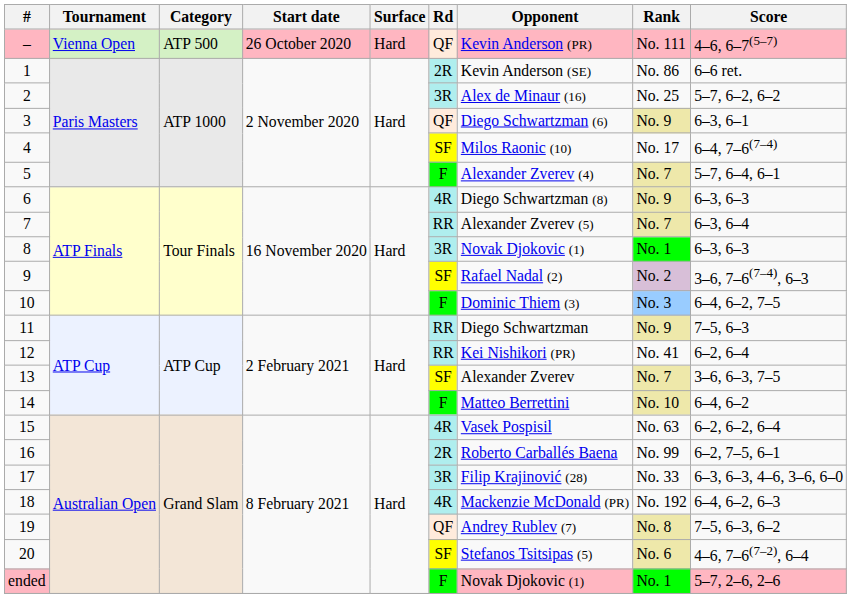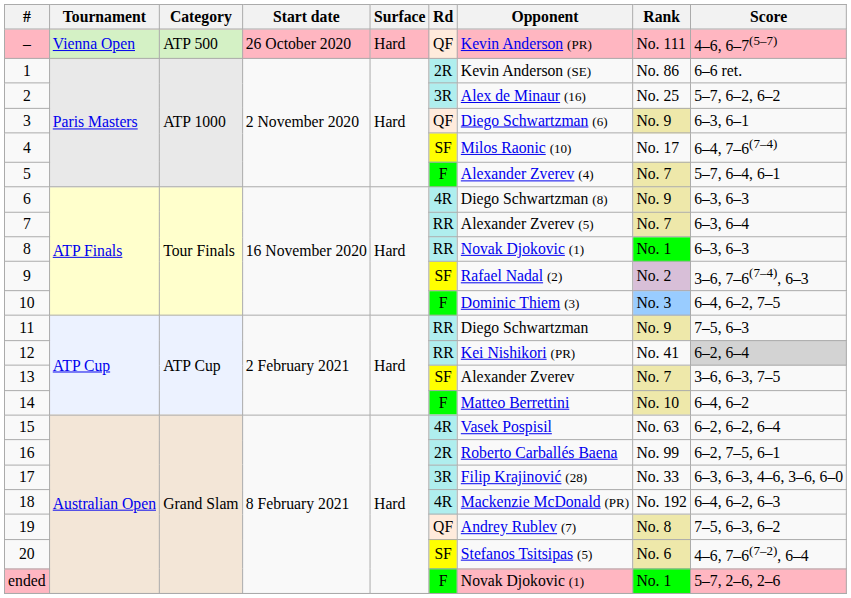 <table class="wikitable sortable">
 <tr>
 <th>#</th>
 <th>Tournament</th>
 <th>Category</th>
 <th>Start date</th>
 <th>Surface</th>
 <th>Rd</th>
 <th>Opponent</th>
 <th>Rank</th>
 <th scope="col" class="unsortable">Score</th>
 </tr>
 <tr bgcolor=lightpink>
 <td align=center>–</td>
 <td bgcolor=D4F1C5><a href='#'>Vienna Open</a></td>
 <td bgcolor=D4F1C5>ATP 500</td>
 <td>26 October 2020</td>
 <td>Hard</td>
 <td align=center style="background:#ffebdc;">QF</td>
 <td> <a href='#'>Kevin Anderson</a> <small>(PR)</small></td>
 <td align=left>No. 111</td>
 <td>4–6, 6–7<sup>(5–7)</sup></td>
 </tr>
 <tr>
 <td align=center>1</td>
 <td bgcolor=e9e9e9 rowspan=5><a href='#'>Paris Masters</a></td>
 <td bgcolor=e9e9e9 rowspan=5>ATP 1000</td>
 <td rowspan=5>2 November 2020</td>
 <td rowspan=5>Hard</td>
 <td align=center style="background:#afeeee;">2R</td>
 <td> Kevin Anderson <small>(SE)</small></td>
 <td align=left>No. 86</td>
 <td>6–6 ret.</td>
 </tr>
 <tr>
 <td align=center>2</td>
 <td align=center style="background:#afeeee;">3R</td>
 <td> <a href='#'>Alex de Minaur</a> <small>(16)</small></td>
 <td align=left>No. 25</td>
 <td>5–7, 6–2, 6–2</td>
 </tr>
 <tr>
 <td align=center>3</td>
 <td align=center style="background:#ffebdc;">QF</td>
 <td> <a href='#'>Diego Schwartzman</a> <small>(6)</small></td>
 <td align=left bgcolor=EEE8AA>No. 9</td>
 <td>6–3, 6–1</td>
 </tr>
 <tr>
 <td align=center>4</td>
 <td align=center style="background:yellow;">SF</td>
 <td> <a href='#'>Milos Raonic</a> <small>(10)</small></td>
 <td align=left>No. 17</td>
 <td>6–4, 7–6<sup>(7–4)</sup></td>
 </tr>
 <tr>
 <td align=center>5</td>
 <td align=center style="background:lime;">F</td>
 <td> <a href='#'>Alexander Zverev</a> <small>(4)</small></td>
 <td align=left bgcolor=EEE8AA>No. 7</td>
 <td>5–7, 6–4, 6–1</td>
 </tr>
 <tr>
 <td align=center>6</td>
 <td bgcolor=#ffffcc rowspan=5><a href='#'>ATP Finals</a></td>
 <td bgcolor=#ffffcc  rowspan=5>Tour Finals</td>
 <td rowspan=5>16 November 2020</td>
 <td rowspan=5>Hard</td>
 <td align=center style="background:#afeeee;">4R</td>
 <td> Diego Schwartzman <small>(8)</small></td>
 <td align=left bgcolor=EEE8AA>No. 9</td>
 <td>6–3, 6–3</td>
 </tr>
 <tr>
 <td align=center>7</td>
 <td align=center style="background:#afeeee;">RR</td>
 <td> Alexander Zverev <small>(5)</small></td>
 <td align=left bgcolor=EEE8AA>No. 7</td>
 <td>6–3, 6–4</td>
 </tr>
 <tr>
 <td align=center>8</td>
-<td align=center style="background:#afeeee;">3R</td>
+<td align=center style="background:#afeeee;">RR</td>
 <td> <a href='#'>Novak Djokovic</a> <small>(1)</small></td>
 <td align=left bgcolor=lime>No. 1</td>
 <td>6–3, 6–3</td>
 </tr>
 <tr>
 <td align=center>9</td>
 <td align=center style="background:yellow;">SF</td>
 <td> <a href='#'>Rafael Nadal</a> <small>(2)</small></td>
 <td align=left bgcolor=thistle>No. 2</td>
 <td>3–6, 7–6<sup>(7–4)</sup>, 6–3</td>
 </tr>
 <tr>
 <td align=center>10</td>
 <td align=center style="background:lime;">F</td>
 <td> <a href='#'>Dominic Thiem</a> <small>(3)</small></td>
 <td align=left bgcolor=99ccff>No. 3</td>
 <td>6–4, 6–2, 7–5</td>
 </tr>
 <tr>
 <td align=center>11</td>
 <td bgcolor=ECF2FF rowspan=4><a href='#'>ATP Cup</a></td>
 <td bgcolor=ECF2FF  rowspan=4>ATP Cup</td>
 <td rowspan=4>2 February 2021</td>
 <td rowspan=4>Hard</td>
 <td align=center style="background:#afeeee;">RR</td>
 <td> Diego Schwartzman</td>
 <td align=left bgcolor=EEE8AA>No. 9</td>
 <td>7–5, 6–3</td>
 </tr>
 <tr>
 <td align=center>12</td>
 <td align=center style="background:#afeeee;">RR</td>
 <td> <a href='#'>Kei Nishikori</a> <small>(PR)</small></td>
 <td align=left>No. 41</td>
-<td>6–2, 6–4</td>
+<td style="background: lightgrey;">6–2, 6–4</td>
 </tr>
 <tr>
 <td align=center>13</td>
 <td align=center style="background:yellow;">SF</td>
 <td> Alexander Zverev</td>
 <td align=left bgcolor=EEE8AA>No. 7</td>
 <td>3–6, 6–3, 7–5</td>
 </tr>
 <tr>
 <td align=center>14</td>
 <td align=center style="background:lime;">F</td>
 <td> <a href='#'>Matteo Berrettini</a></td>
 <td align=left bgcolor=EEE8AA>No. 10</td>
 <td>6–4, 6–2</td>
 </tr>
 <tr>
 <td align=center>15</td>
 <td bgcolor=f3e6d7 rowspan=7><a href='#'>Australian Open</a></td>
 <td bgcolor=f3e6d7 rowspan=7>Grand Slam</td>
 <td rowspan=7>8 February 2021</td>
 <td rowspan=7>Hard</td>
 <td align=center style="background:#afeeee;">4R</td>
 <td> <a href='#'>Vasek Pospisil</a></td>
 <td align=left>No. 63</td>
 <td>6–2, 6–2, 6–4</td>
 </tr>
 <tr>
 <td align=center>16</td>
 <td align=center style="background:#afeeee;">2R</td>
 <td> <a href='#'>Roberto Carballés Baena</a></td>
 <td align=left>No. 99</td>
 <td>6–2, 7–5, 6–1</td>
 </tr>
 <tr>
 <td align=center>17</td>
 <td align=center style="background:#afeeee;">3R</td>
 <td> <a href='#'>Filip Krajinović</a> <small>(28)</small></td>
 <td align=left>No. 33</td>
 <td>6–3, 6–3, 4–6, 3–6, 6–0</td>
 </tr>
 <tr>
 <td align=center>18</td>
 <td align=center style="background:#afeeee;">4R</td>
 <td> <a href='#'>Mackenzie McDonald</a> <small>(PR)</small></td>
 <td align=left>No. 192</td>
 <td>6–4, 6–2, 6–3</td>
 </tr>
 <tr>
 <td align=center>19</td>
 <td align=center style="background:#ffebdc;">QF</td>
 <td> <a href='#'>Andrey Rublev</a> <small>(7)</small></td>
 <td align=left bgcolor=EEE8AA>No. 8</td>
 <td>7–5, 6–3, 6–2</td>
 </tr>
 <tr>
 <td align=center>20</td>
 <td align=center style="background:yellow;">SF</td>
 <td> <a href='#'>Stefanos Tsitsipas</a> <small>(5)</small></td>
 <td align=left bgcolor=EEE8AA>No. 6</td>
 <td>4–6, 7–6<sup>(7–2)</sup>, 6–4</td>
 </tr>
 <tr bgcolor=lightpink>
 <td align=center>ended</td>
 <td align=center style="background:lime;">F</td>
 <td> Novak Djokovic <small>(1)</small></td>
 <td align=left bgcolor=lime>No. 1</td>
 <td>5–7, 2–6, 2–6</td>
 </tr>
 <tr>
 </tr>
 </table>
